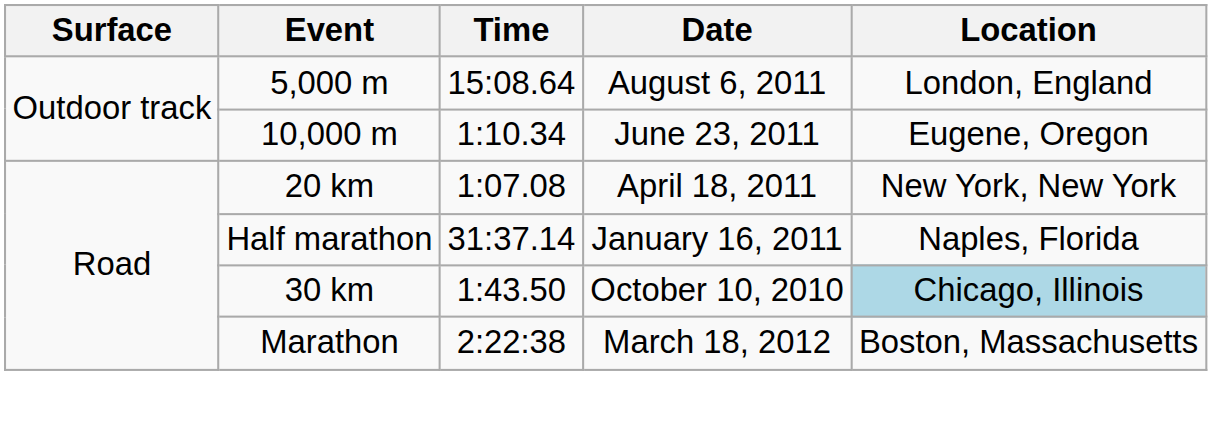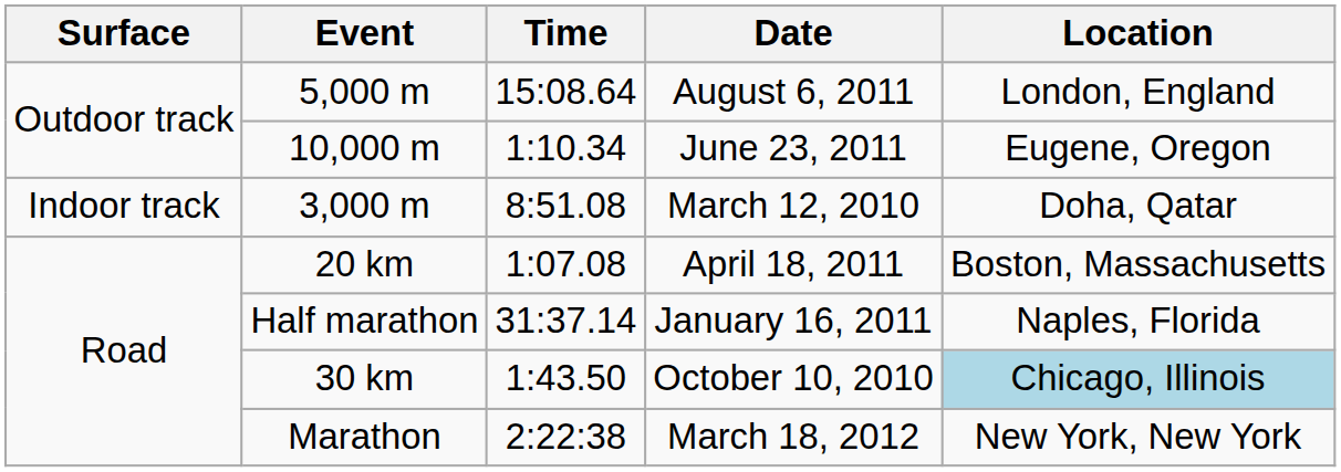 <table class="wikitable">
 <tr>
 <th>Surface</th>
 <th>Event</th>
 <th>Time</th>
 <th>Date</th>
 <th>Location</th>
 </tr>
 <tr>
 <td rowspan=2 align=center>Outdoor track</td>
 <td align=center>5,000 m</td>
 <td align=center>15:08.64</td>
 <td align=center>August 6, 2011</td>
 <td align=center>London, England</td>
 </tr>
 <tr>
 <td align=center>10,000 m</td>
 <td align=center>1:10.34</td>
 <td align=center>June 23, 2011</td>
 <td align=center>Eugene, Oregon</td>
 </tr>
 <tr>
+<td rowspan=1 align=center>Indoor track</td>
+<td align=center>3,000 m</td>
+<td align=center>8:51.08</td>
+<td align=center>March 12, 2010</td>
+<td align=center>Doha, Qatar</td>
+</tr>
+<tr>
 <td rowspan=4 align=center>Road</td>
 <td align=center>20 km</td>
 <td align=center>1:07.08</td>
 <td align=center>April 18, 2011</td>
-<td align=center>New York, New York</td>
+<td align=center>Boston, Massachusetts</td>
 </tr>
 <tr>
 <td align=center>Half marathon</td>
 <td align=center>31:37.14</td>
 <td align=center>January 16, 2011</td>
 <td align=center>Naples, Florida</td>
 </tr>
 <tr>
 <td align=center>30 km</td>
 <td align=center>1:43.50</td>
 <td align=center>October 10, 2010</td>
 <td align=center style="background: lightblue;">Chicago, Illinois</td>
 </tr>
 <tr>
 <td align=center>Marathon</td>
 <td align=center>2:22:38</td>
 <td align=center>March 18, 2012</td>
-<td align=center>Boston, Massachusetts</td>
+<td align=center>New York, New York</td>
 </tr>
 </table>
